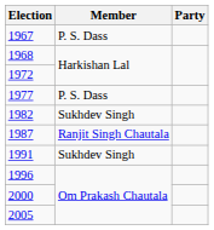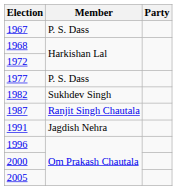 <table class="wikitable sortable">
 <tr>
 <th>Election</th>
 <th>Member</th>
 <th colspan=2>Party</th>
 </tr>
 <tr>
 <td><a href='#'>1967</a></td>
 <td>P. S. Dass</td>
 <td></td>
 </tr>
 <tr>
 <td><a href='#'>1968</a></td>
 <td rowspan=2>Harkishan Lal</td>
 </tr>
 <tr>
 <td><a href='#'>1972</a></td>
 </tr>
 <tr>
 <td><a href='#'>1977</a></td>
 <td>P. S. Dass</td>
 <td></td>
 </tr>
 <tr>
 <td><a href='#'>1982</a></td>
 <td>Sukhdev Singh</td>
 <td></td>
 </tr>
 <tr>
 <td><a href='#'>1987</a></td>
 <td><a href='#'>Ranjit Singh Chautala</a></td>
 <td></td>
 </tr>
 <tr>
 <td><a href='#'>1991</a></td>
-<td>Sukhdev Singh</td>
+<td>Jagdish Nehra</td>
 <td></td>
 </tr>
 <tr>
 <td><a href='#'>1996</a></td>
 <td rowspan=3><a href='#'>Om Prakash Chautala</a></td>
 <td></td>
 </tr>
 <tr>
 <td><a href='#'>2000</a></td>
 <td></td>
 </tr>
 <tr>
 <td><a href='#'>2005</a></td>
 </tr>
 </table>
